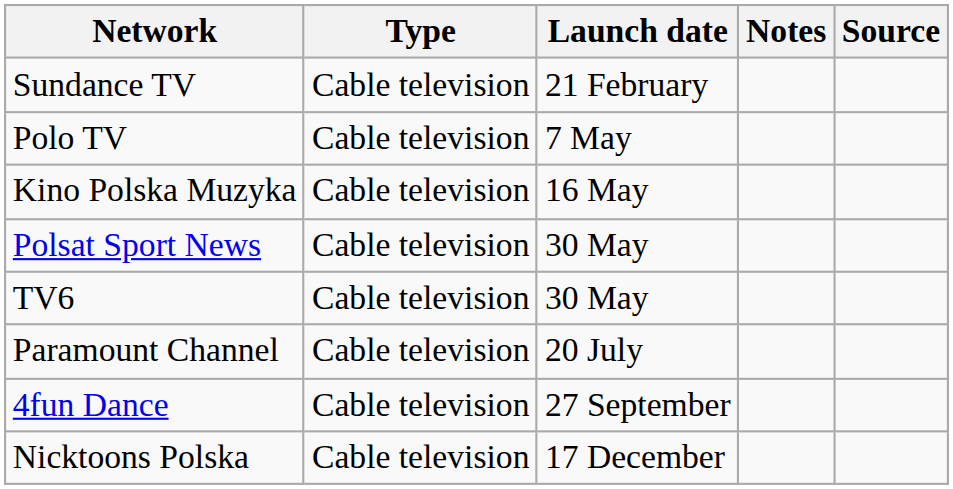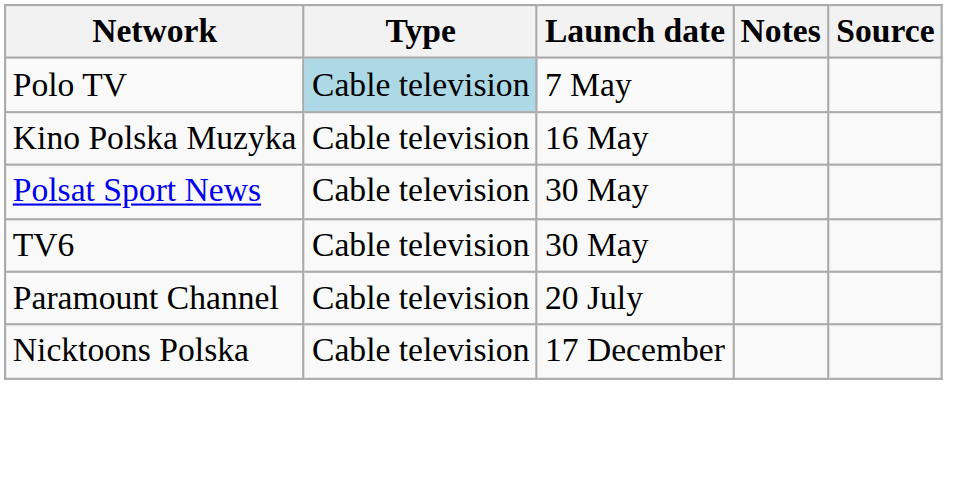 <table class="wikitable sortable">
 <tr>
 <th>Network</th>
 <th>Type</th>
 <th>Launch date</th>
 <th>Notes</th>
 <th>Source</th>
 </tr>
 <tr>
-<td>Sundance TV</td>
-<td>Cable television</td>
-<td>21 February</td>
-<td></td>
-<td></td>
-</tr>
-<tr>
 <td>Polo TV</td>
-<td>Cable television</td>
+<td style="background: lightblue;">Cable television</td>
 <td>7 May</td>
 <td></td>
 <td></td>
 </tr>
 <tr>
 <td>Kino Polska Muzyka</td>
 <td>Cable television</td>
 <td>16 May</td>
 <td></td>
 <td></td>
 </tr>
 <tr>
 <td><a href='#'>Polsat Sport News</a></td>
 <td>Cable television</td>
 <td>30 May</td>
 <td></td>
 <td></td>
 </tr>
 <tr>
 <td>TV6</td>
 <td>Cable television</td>
 <td>30 May</td>
 <td></td>
 <td></td>
 </tr>
 <tr>
 <td>Paramount Channel</td>
 <td>Cable television</td>
 <td>20 July</td>
 <td></td>
 <td></td>
 </tr>
 <tr>
-<td><a href='#'>4fun Dance</a></td>
-<td>Cable television</td>
-<td>27 September</td>
-<td></td>
-<td></td>
-</tr>
-<tr>
 <td>Nicktoons Polska</td>
 <td>Cable television</td>
 <td>17 December</td>
 <td></td>
 <td></td>
 </tr>
 </table>
